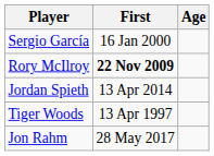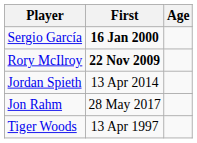 <table class="wikitable" style="text-align:center;font-size:95%">
 <tr>
 <th>Player</th>
 <th data-sort-type=date>First</th>
 <th>Age</th>
 </tr>
 <tr>
 <td align=left> <a href='#'>Sergio García</a></td>
-<td>16 Jan 2000</td>
+<td><strong>16 Jan 2000</strong></td>
 <td></td>
 </tr>
 <tr>
 <td align=left> <a href='#'>Rory McIlroy</a></td>
 <td><strong>22 Nov 2009</strong></td>
 <td></td>
 </tr>
 <tr>
 <td align=left> <a href='#'>Jordan Spieth</a></td>
 <td>13 Apr 2014</td>
 <td></td>
 </tr>
 <tr>
+<td align=left> <a href='#'>Jon Rahm</a></td>
+<td>28 May 2017</td>
+<td></td>
+</tr>
+<tr>
 <td align=left> <a href='#'>Tiger Woods</a></td>
 <td>13 Apr 1997</td>
 <td></td>
 </tr>
-<tr>
-<td align=left> <a href='#'>Jon Rahm</a></td>
-<td>28 May 2017</td>
-<td></td>
-</tr>
 </table>
